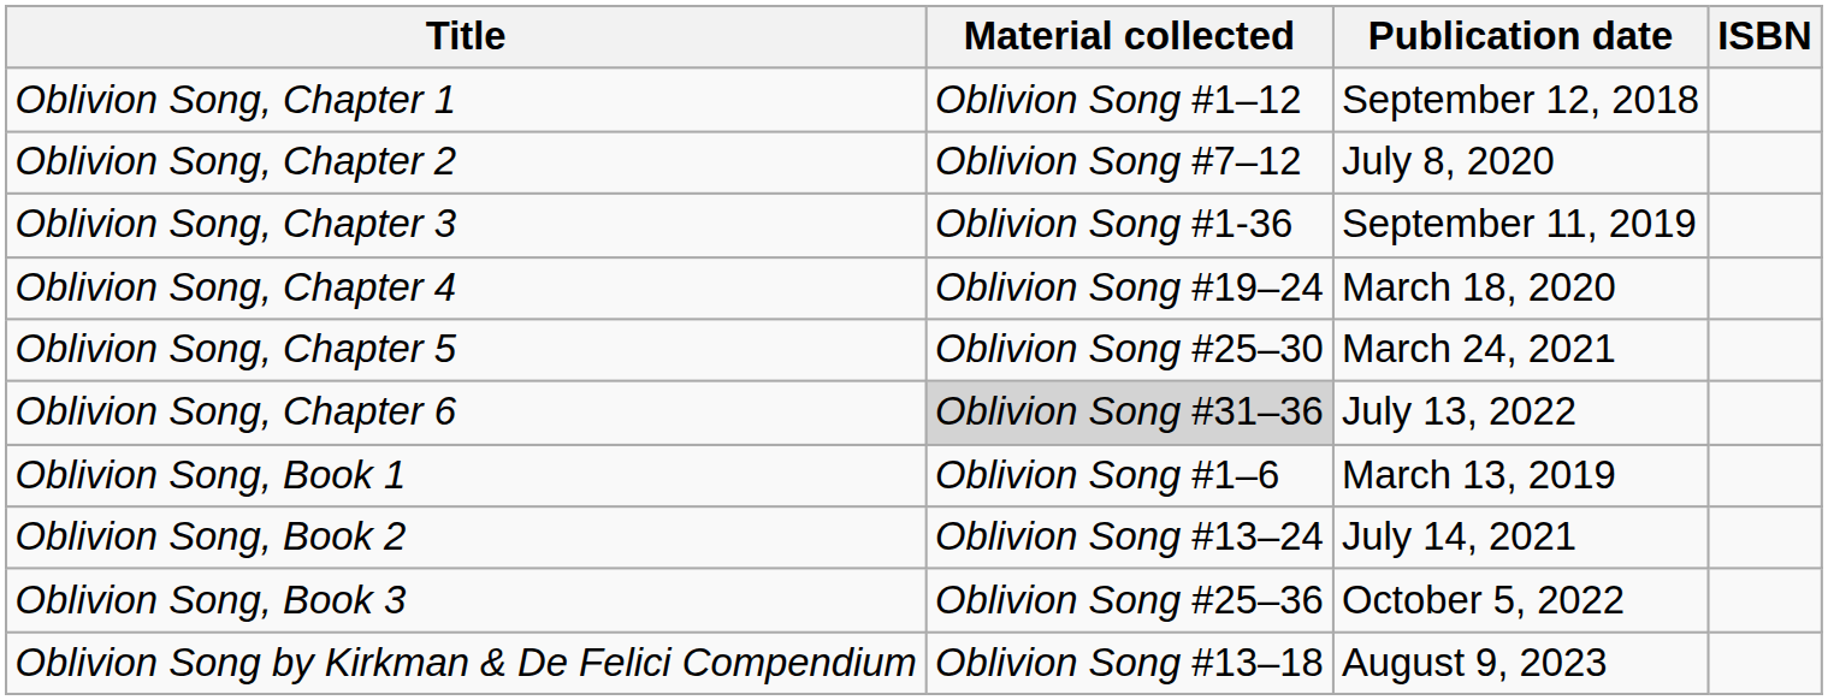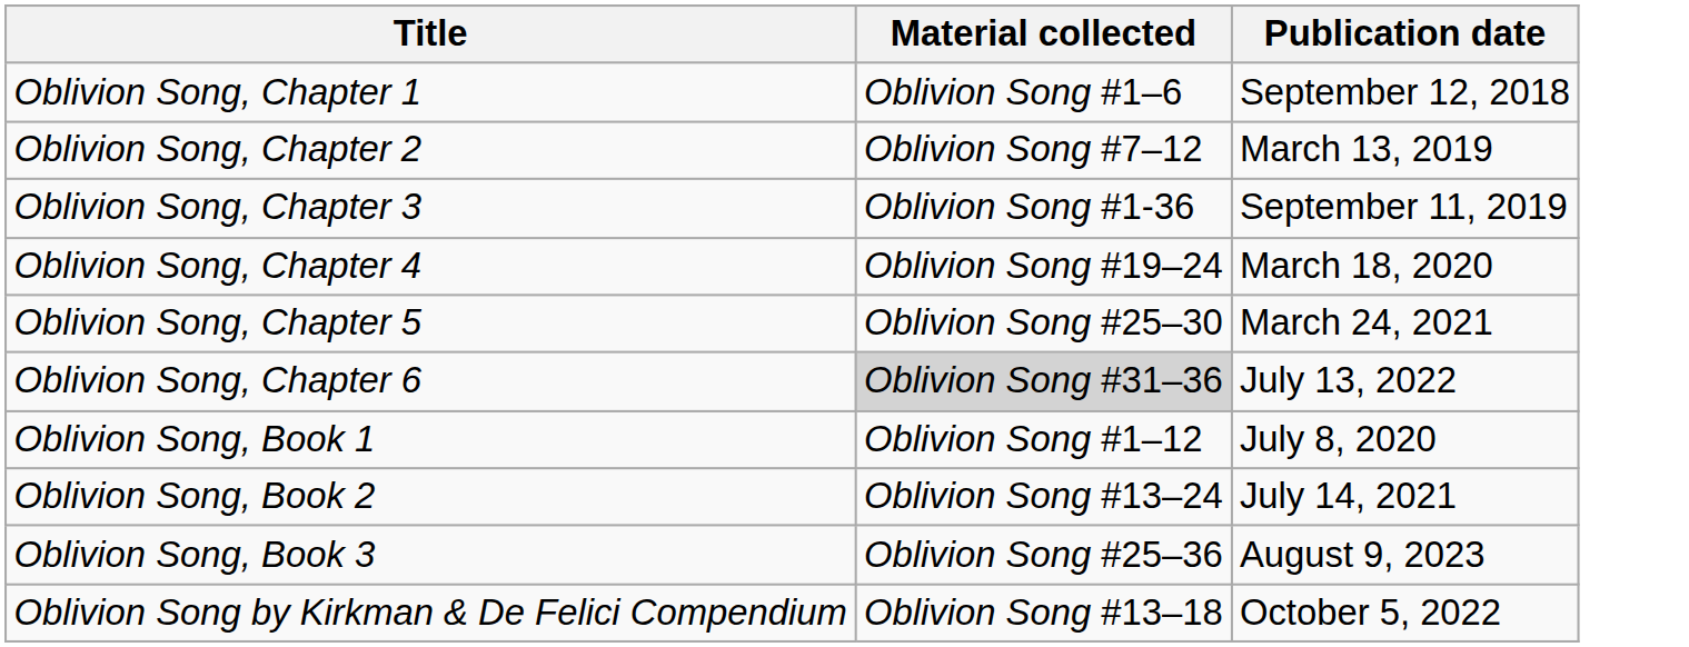 <table class="wikitable">
 <tr>
 <th>Title</th>
 <th>Material collected</th>
 <th>Publication date</th>
-<th>ISBN</th>
 </tr>
 <tr>
 <td><em>Oblivion Song, Chapter 1</em></td>
-<td><em>Oblivion Song</em> #1–12</td>
+<td><em>Oblivion Song</em> #1–6</td>
 <td>September 12, 2018</td>
-<td></td>
 </tr>
 <tr>
 <td><em>Oblivion Song, Chapter 2</em></td>
 <td><em>Oblivion Song</em> #7–12</td>
-<td>July 8, 2020</td>
-<td></td>
+<td>March 13, 2019</td>
 </tr>
 <tr>
 <td><em>Oblivion Song, Chapter 3</em></td>
 <td><em>Oblivion Song</em> #1-36</td>
 <td>September 11, 2019</td>
-<td></td>
 </tr>
 <tr>
 <td><em>Oblivion Song, Chapter 4</em></td>
 <td><em>Oblivion Song</em> #19–24</td>
 <td>March 18, 2020</td>
-<td></td>
 </tr>
 <tr>
 <td><em>Oblivion Song, Chapter 5</em></td>
 <td><em>Oblivion Song</em> #25–30</td>
 <td>March 24, 2021</td>
-<td></td>
 </tr>
 <tr>
 <td><em>Oblivion Song, Chapter 6</em></td>
 <td style="background: lightgrey;"><em>Oblivion Song</em> #31–36</td>
 <td>July 13, 2022</td>
-<td></td>
 </tr>
 <tr>
 <td><em>Oblivion Song, Book 1</em></td>
-<td><em>Oblivion Song</em> #1–6</td>
-<td>March 13, 2019</td>
-<td></td>
+<td><em>Oblivion Song</em> #1–12</td>
+<td>July 8, 2020</td>
 </tr>
 <tr>
 <td><em>Oblivion Song, Book 2</em></td>
 <td><em>Oblivion Song</em> #13–24</td>
 <td>July 14, 2021</td>
-<td></td>
 </tr>
 <tr>
 <td><em>Oblivion Song, Book 3</em></td>
 <td><em>Oblivion Song</em> #25–36</td>
-<td>October 5, 2022</td>
-<td></td>
+<td>August 9, 2023</td>
 </tr>
 <tr>
 <td><em>Oblivion Song by Kirkman & De Felici Compendium</em></td>
 <td><em>Oblivion Song</em> #13–18</td>
-<td>August 9, 2023</td>
-<td></td>
+<td>October 5, 2022</td>
 </tr>
 </table>
